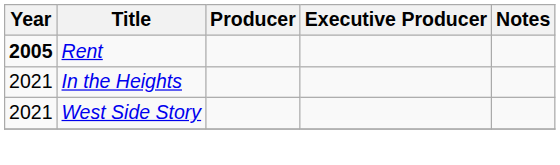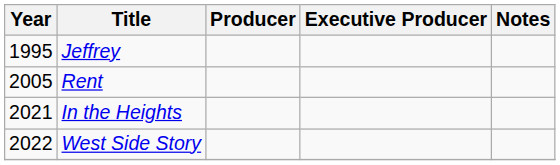 <table class="wikitable">
 <tr>
 <th>Year</th>
 <th>Title</th>
 <th>Producer</th>
 <th>Executive Producer</th>
 <th>Notes</th>
 </tr>
 <tr>
-<td><strong>2005</strong></td>
+<td>1995</td>
+<td><em><a href='#'>Jeffrey</a></em></td>
+<td></td>
+<td></td>
+<td></td>
+</tr>
+<tr>
+<td>2005</td>
 <td><em><a href='#'>Rent</a></em></td>
 <td></td>
 <td></td>
 <td></td>
 </tr>
 <tr>
 <td>2021</td>
 <td><em><a href='#'>In the Heights</a></em></td>
 <td></td>
 <td></td>
 <td></td>
 </tr>
 <tr>
-<td>2021</td>
+<td>2022</td>
 <td><em><a href='#'>West Side Story</a></em></td>
 <td></td>
 <td></td>
 <td></td>
 </tr>
 <tr>
 </tr>
 </table>
